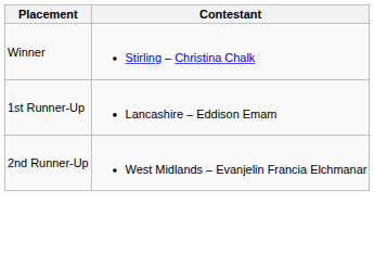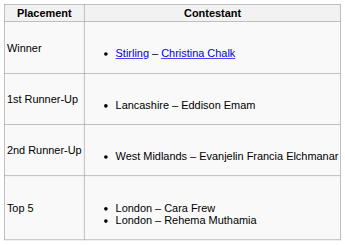 <table class="wikitable sortable" style="font-size: 95%;">
 <tr>
 <th>Placement</th>
 <th>Contestant</th>
 </tr>
 <tr>
 <td>Winner</td>
 <td><br><ul><li><a href='#'>Stirling</a> – <a href='#'>Christina Chalk</a></li></ul></td>
 </tr>
 <tr>
 <td>1st Runner-Up</td>
 <td><br><ul><li>Lancashire – Eddison Emam</li></ul></td>
 </tr>
 <tr>
 <td>2nd Runner-Up</td>
 <td><br><ul><li>West Midlands – Evanjelin Francia Elchmanar</li></ul></td>
 </tr>
+<tr>
+<td>Top 5</td>
+<td><br><ul><li>London – Cara Frew</li><li>London – Rehema Muthamia</li></ul></td>
+</tr>
 </table>
